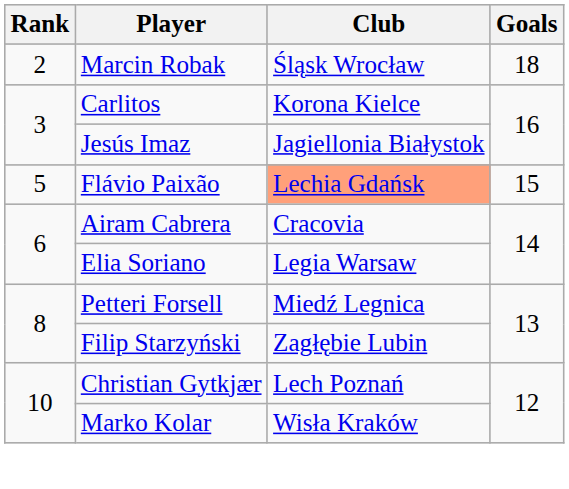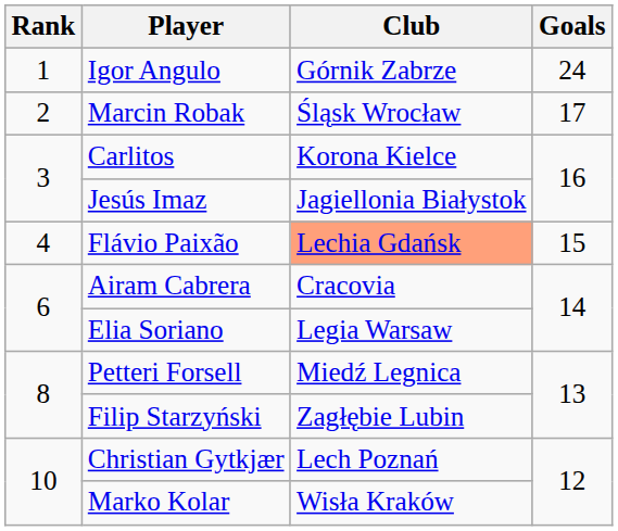 <table class="wikitable" style="text-align:center">
 <tr>
 <th>Rank</th>
 <th>Player</th>
 <th>Club</th>
 <th>Goals</th>
 </tr>
 <tr>
+<td rowspan="1">1</td>
+<td align="left"> <a href='#'>Igor Angulo</a></td>
+<td align="left"><a href='#'>Górnik Zabrze</a></td>
+<td rowspan="1">24</td>
+</tr>
+<tr>
 <td rowspan="1">2</td>
 <td align="left"> <a href='#'>Marcin Robak</a></td>
 <td align="left"><a href='#'>Śląsk Wrocław</a></td>
-<td rowspan="1">18</td>
+<td rowspan="1">17</td>
 </tr>
 <tr>
 <td rowspan="2">3</td>
 <td align="left"> <a href='#'>Carlitos</a></td>
 <td align="left"><a href='#'>Korona Kielce</a></td>
 <td rowspan="2">16</td>
 </tr>
 <tr>
 <td align="left"> <a href='#'>Jesús Imaz</a></td>
 <td align="left"><a href='#'>Jagiellonia Białystok</a></td>
 </tr>
 <tr>
-<td rowspan="1">5</td>
+<td rowspan="1">4</td>
 <td align="left"> <a href='#'>Flávio Paixão</a></td>
 <td align="left" style="background: lightsalmon;"><a href='#'>Lechia Gdańsk</a></td>
 <td rowspan="1">15</td>
 </tr>
 <tr>
 <td rowspan="2">6</td>
 <td align="left"> <a href='#'>Airam Cabrera</a></td>
 <td align="left"><a href='#'>Cracovia</a></td>
 <td rowspan="2">14</td>
 </tr>
 <tr>
 <td align="left"> <a href='#'>Elia Soriano</a></td>
 <td align="left"><a href='#'>Legia Warsaw</a></td>
 </tr>
 <tr>
 <td rowspan="2">8</td>
 <td align="left"> <a href='#'>Petteri Forsell</a></td>
 <td align="left"><a href='#'>Miedź Legnica</a></td>
 <td rowspan="2">13</td>
 </tr>
 <tr>
 <td align="left"> <a href='#'>Filip Starzyński</a></td>
 <td align="left"><a href='#'>Zagłębie Lubin</a></td>
 </tr>
 <tr>
 <td rowspan="2">10</td>
 <td align="left"> <a href='#'>Christian Gytkjær</a></td>
 <td align="left"><a href='#'>Lech Poznań</a></td>
 <td rowspan="2">12</td>
 </tr>
 <tr>
 <td align="left"> <a href='#'>Marko Kolar</a></td>
 <td align="left"><a href='#'>Wisła Kraków</a></td>
 </tr>
 </table>
